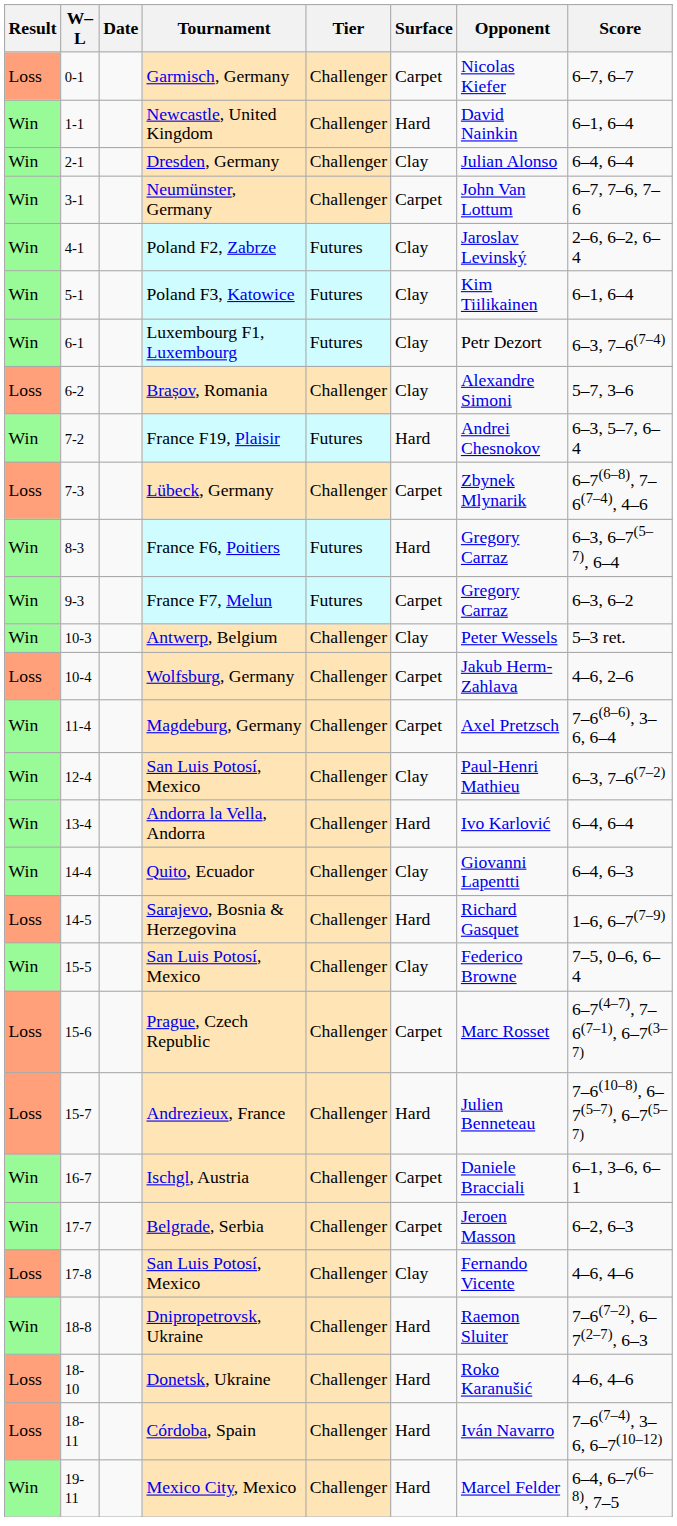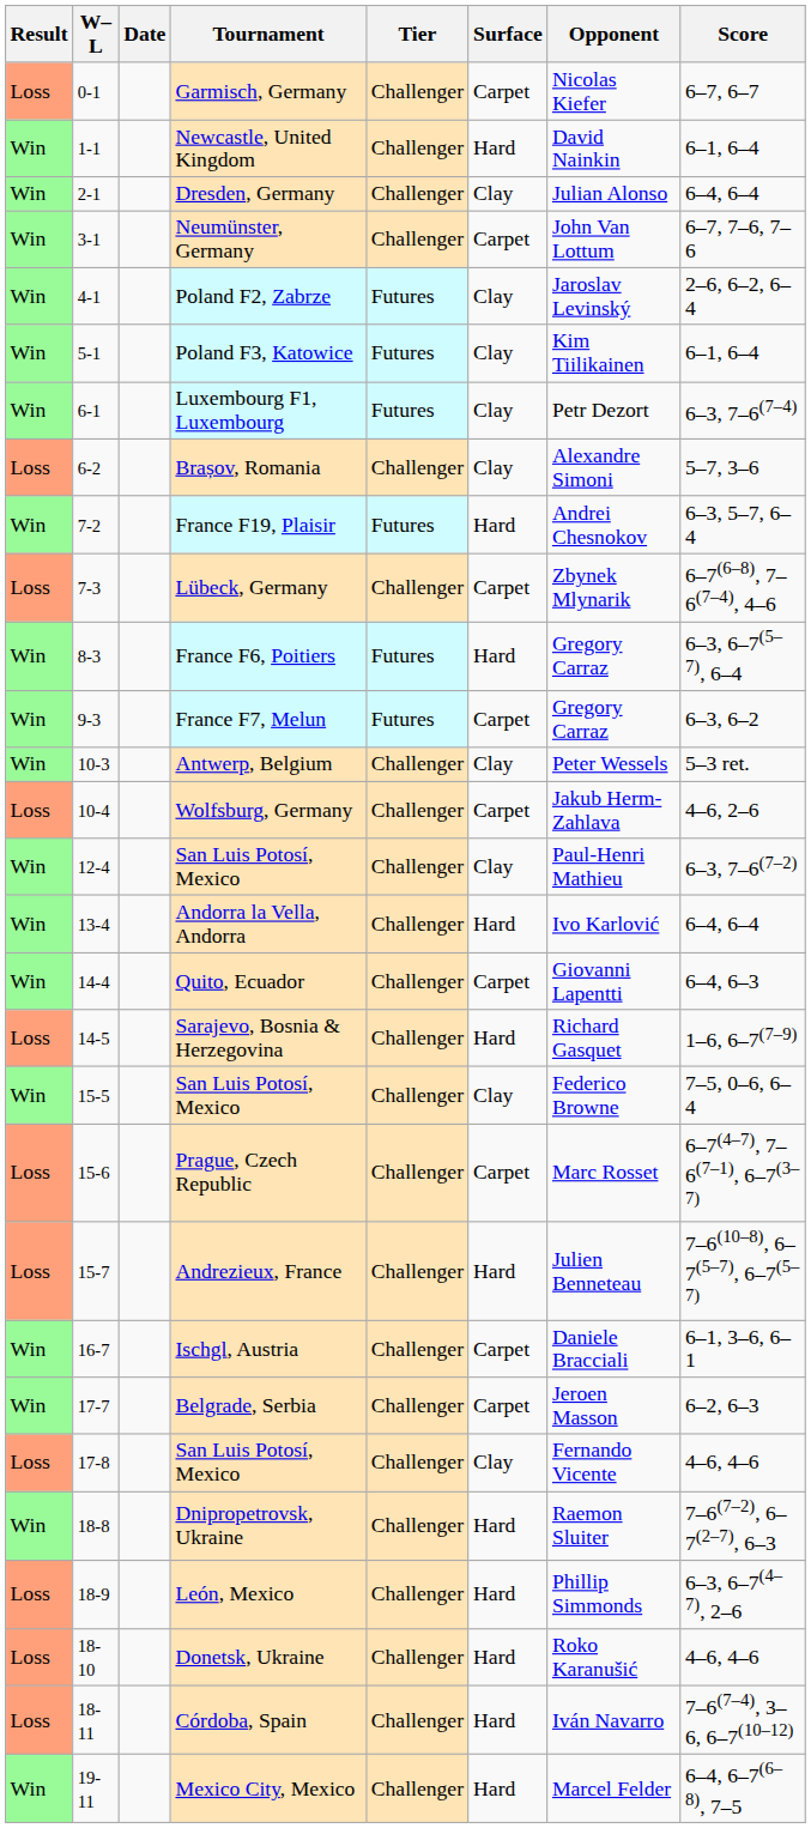 <table class="sortable wikitable">
 <tr>
 <th>Result</th>
 <th class="unsortable">W–L</th>
 <th>Date</th>
 <th>Tournament</th>
 <th>Tier</th>
 <th>Surface</th>
 <th>Opponent</th>
 <th class="unsortable">Score</th>
 </tr>
 <tr>
 <td style="background:#ffa07a;">Loss</td>
 <td><small>0-1</small></td>
 <td></td>
 <td style="background:moccasin;"><a href='#'>Garmisch</a>, Germany</td>
 <td style="background:moccasin;">Challenger</td>
 <td>Carpet</td>
 <td> <a href='#'>Nicolas Kiefer</a></td>
 <td>6–7, 6–7</td>
 </tr>
 <tr>
 <td style="background:#98fb98;">Win</td>
 <td><small>1-1</small></td>
 <td></td>
 <td style="background:moccasin;"><a href='#'>Newcastle</a>, United Kingdom</td>
 <td style="background:moccasin;">Challenger</td>
 <td>Hard</td>
 <td> <a href='#'>David Nainkin</a></td>
 <td>6–1, 6–4</td>
 </tr>
 <tr>
 <td style="background:#98fb98;">Win</td>
 <td><small>2-1</small></td>
 <td></td>
 <td style="background:moccasin;"><a href='#'>Dresden</a>, Germany</td>
 <td style="background:moccasin;">Challenger</td>
 <td>Clay</td>
 <td> <a href='#'>Julian Alonso</a></td>
 <td>6–4, 6–4</td>
 </tr>
 <tr>
 <td style="background:#98fb98;">Win</td>
 <td><small>3-1</small></td>
 <td></td>
 <td style="background:moccasin;"><a href='#'>Neumünster</a>, Germany</td>
 <td style="background:moccasin;">Challenger</td>
 <td>Carpet</td>
 <td> <a href='#'>John Van Lottum</a></td>
 <td>6–7, 7–6, 7–6</td>
 </tr>
 <tr>
 <td style="background:#98fb98;">Win</td>
 <td><small>4-1</small></td>
 <td></td>
 <td style="background:#cffcff;">Poland F2, <a href='#'>Zabrze</a></td>
 <td style="background:#cffcff;">Futures</td>
 <td>Clay</td>
 <td> <a href='#'>Jaroslav Levinský</a></td>
 <td>2–6, 6–2, 6–4</td>
 </tr>
 <tr>
 <td style="background:#98fb98;">Win</td>
 <td><small>5-1</small></td>
 <td></td>
 <td style="background:#cffcff;">Poland F3, <a href='#'>Katowice</a></td>
 <td style="background:#cffcff;">Futures</td>
 <td>Clay</td>
 <td> <a href='#'>Kim Tiilikainen</a></td>
 <td>6–1, 6–4</td>
 </tr>
 <tr>
 <td style="background:#98fb98;">Win</td>
 <td><small>6-1</small></td>
 <td></td>
 <td style="background:#cffcff;">Luxembourg F1, <a href='#'>Luxembourg</a></td>
 <td style="background:#cffcff;">Futures</td>
 <td>Clay</td>
 <td> Petr Dezort</td>
 <td>6–3, 7–6<sup>(7–4)</sup></td>
 </tr>
 <tr>
 <td style="background:#ffa07a;">Loss</td>
 <td><small>6-2</small></td>
 <td></td>
 <td style="background:moccasin;"><a href='#'>Brașov</a>, Romania</td>
 <td style="background:moccasin;">Challenger</td>
 <td>Clay</td>
 <td> <a href='#'>Alexandre Simoni</a></td>
 <td>5–7, 3–6</td>
 </tr>
 <tr>
 <td style="background:#98fb98;">Win</td>
 <td><small>7-2</small></td>
 <td></td>
 <td style="background:#cffcff;">France F19, <a href='#'>Plaisir</a></td>
 <td style="background:#cffcff;">Futures</td>
 <td>Hard</td>
 <td> <a href='#'>Andrei Chesnokov</a></td>
 <td>6–3, 5–7, 6–4</td>
 </tr>
 <tr>
 <td style="background:#ffa07a;">Loss</td>
 <td><small>7-3</small></td>
 <td></td>
 <td style="background:moccasin;"><a href='#'>Lübeck</a>, Germany</td>
 <td style="background:moccasin;">Challenger</td>
 <td>Carpet</td>
 <td> <a href='#'>Zbynek Mlynarik</a></td>
 <td>6–7<sup>(6–8)</sup>, 7–6<sup>(7–4)</sup>, 4–6</td>
 </tr>
 <tr>
 <td style="background:#98fb98;">Win</td>
 <td><small>8-3</small></td>
 <td></td>
 <td style="background:#cffcff;">France F6, <a href='#'>Poitiers</a></td>
 <td style="background:#cffcff;">Futures</td>
 <td>Hard</td>
 <td> <a href='#'>Gregory Carraz</a></td>
 <td>6–3, 6–7<sup>(5–7)</sup>, 6–4</td>
 </tr>
 <tr>
 <td style="background:#98fb98;">Win</td>
 <td><small>9-3</small></td>
 <td></td>
 <td style="background:#cffcff;">France F7, <a href='#'>Melun</a></td>
 <td style="background:#cffcff;">Futures</td>
 <td>Carpet</td>
 <td> <a href='#'>Gregory Carraz</a></td>
 <td>6–3, 6–2</td>
 </tr>
 <tr>
 <td style="background:#98fb98;">Win</td>
 <td><small>10-3</small></td>
 <td></td>
 <td style="background:moccasin;"><a href='#'>Antwerp</a>, Belgium</td>
 <td style="background:moccasin;">Challenger</td>
 <td>Clay</td>
 <td> <a href='#'>Peter Wessels</a></td>
 <td>5–3 ret.</td>
 </tr>
 <tr>
 <td style="background:#ffa07a;">Loss</td>
 <td><small>10-4</small></td>
 <td></td>
 <td style="background:moccasin;"><a href='#'>Wolfsburg</a>, Germany</td>
 <td style="background:moccasin;">Challenger</td>
 <td>Carpet</td>
 <td> <a href='#'>Jakub Herm-Zahlava</a></td>
 <td>4–6, 2–6</td>
 </tr>
 <tr>
 <td style="background:#98fb98;">Win</td>
-<td><small>11-4</small></td>
-<td></td>
-<td style="background:moccasin;"><a href='#'>Magdeburg</a>, Germany</td>
-<td style="background:moccasin;">Challenger</td>
-<td>Carpet</td>
-<td> <a href='#'>Axel Pretzsch</a></td>
-<td>7–6<sup>(8–6)</sup>, 3–6, 6–4</td>
-</tr>
-<tr>
-<td style="background:#98fb98;">Win</td>
 <td><small>12-4</small></td>
 <td></td>
 <td style="background:moccasin;"><a href='#'>San Luis Potosí</a>, Mexico</td>
 <td style="background:moccasin;">Challenger</td>
 <td>Clay</td>
 <td> <a href='#'>Paul-Henri Mathieu</a></td>
 <td>6–3, 7–6<sup>(7–2)</sup></td>
 </tr>
 <tr>
 <td style="background:#98fb98;">Win</td>
 <td><small>13-4</small></td>
 <td></td>
 <td style="background:moccasin;"><a href='#'>Andorra la Vella</a>, Andorra</td>
 <td style="background:moccasin;">Challenger</td>
 <td>Hard</td>
 <td> <a href='#'>Ivo Karlović</a></td>
 <td>6–4, 6–4</td>
 </tr>
 <tr>
 <td style="background:#98fb98;">Win</td>
 <td><small>14-4</small></td>
 <td></td>
 <td style="background:moccasin;"><a href='#'>Quito</a>, Ecuador</td>
 <td style="background:moccasin;">Challenger</td>
-<td>Clay</td>
+<td>Carpet</td>
 <td> <a href='#'>Giovanni Lapentti</a></td>
 <td>6–4, 6–3</td>
 </tr>
 <tr>
 <td style="background:#ffa07a;">Loss</td>
 <td><small>14-5</small></td>
 <td></td>
 <td style="background:moccasin;"><a href='#'>Sarajevo</a>, Bosnia & Herzegovina</td>
 <td style="background:moccasin;">Challenger</td>
 <td>Hard</td>
 <td> <a href='#'>Richard Gasquet</a></td>
 <td>1–6, 6–7<sup>(7–9)</sup></td>
 </tr>
 <tr>
 <td style="background:#98fb98;">Win</td>
 <td><small>15-5</small></td>
 <td></td>
 <td style="background:moccasin;"><a href='#'>San Luis Potosí</a>, Mexico</td>
 <td style="background:moccasin;">Challenger</td>
 <td>Clay</td>
 <td> <a href='#'>Federico Browne</a></td>
 <td>7–5, 0–6, 6–4</td>
 </tr>
 <tr>
 <td style="background:#ffa07a;">Loss</td>
 <td><small>15-6</small></td>
 <td></td>
 <td style="background:moccasin;"><a href='#'>Prague</a>, Czech Republic</td>
 <td style="background:moccasin;">Challenger</td>
 <td>Carpet</td>
 <td> <a href='#'>Marc Rosset</a></td>
 <td>6–7<sup>(4–7)</sup>, 7–6<sup>(7–1)</sup>, 6–7<sup>(3–7)</sup></td>
 </tr>
 <tr>
 <td style="background:#ffa07a;">Loss</td>
 <td><small>15-7</small></td>
 <td></td>
 <td style="background:moccasin;"><a href='#'>Andrezieux</a>, France</td>
 <td style="background:moccasin;">Challenger</td>
 <td>Hard</td>
 <td> <a href='#'>Julien Benneteau</a></td>
 <td>7–6<sup>(10–8)</sup>, 6–7<sup>(5–7)</sup>, 6–7<sup>(5–7)</sup></td>
 </tr>
 <tr>
 <td style="background:#98fb98;">Win</td>
 <td><small>16-7</small></td>
 <td></td>
 <td style="background:moccasin;"><a href='#'>Ischgl</a>, Austria</td>
 <td style="background:moccasin;">Challenger</td>
 <td>Carpet</td>
 <td> <a href='#'>Daniele Bracciali</a></td>
 <td>6–1, 3–6, 6–1</td>
 </tr>
 <tr>
 <td style="background:#98fb98;">Win</td>
 <td><small>17-7</small></td>
 <td></td>
 <td style="background:moccasin;"><a href='#'>Belgrade</a>, Serbia</td>
 <td style="background:moccasin;">Challenger</td>
 <td>Carpet</td>
 <td> <a href='#'>Jeroen Masson</a></td>
 <td>6–2, 6–3</td>
 </tr>
 <tr>
 <td style="background:#ffa07a;">Loss</td>
 <td><small>17-8</small></td>
 <td></td>
 <td style="background:moccasin;"><a href='#'>San Luis Potosí</a>, Mexico</td>
 <td style="background:moccasin;">Challenger</td>
 <td>Clay</td>
 <td> <a href='#'>Fernando Vicente</a></td>
 <td>4–6, 4–6</td>
 </tr>
 <tr>
 <td style="background:#98fb98;">Win</td>
 <td><small>18-8</small></td>
 <td></td>
 <td style="background:moccasin;"><a href='#'>Dnipropetrovsk</a>, Ukraine</td>
 <td style="background:moccasin;">Challenger</td>
 <td>Hard</td>
 <td> <a href='#'>Raemon Sluiter</a></td>
 <td>7–6<sup>(7–2)</sup>, 6–7<sup>(2–7)</sup>, 6–3</td>
 </tr>
 <tr>
 <td style="background:#ffa07a;">Loss</td>
+<td><small>18-9</small></td>
+<td></td>
+<td style="background:moccasin;"><a href='#'>León</a>, Mexico</td>
+<td style="background:moccasin;">Challenger</td>
+<td>Hard</td>
+<td> <a href='#'>Phillip Simmonds</a></td>
+<td>6–3, 6–7<sup>(4–7)</sup>, 2–6</td>
+</tr>
+<tr>
+<td style="background:#ffa07a;">Loss</td>
 <td><small>18-10</small></td>
 <td></td>
 <td style="background:moccasin;"><a href='#'>Donetsk</a>, Ukraine</td>
 <td style="background:moccasin;">Challenger</td>
 <td>Hard</td>
 <td> <a href='#'>Roko Karanušić</a></td>
 <td>4–6, 4–6</td>
 </tr>
 <tr>
 <td style="background:#ffa07a;">Loss</td>
 <td><small>18-11</small></td>
 <td></td>
 <td style="background:moccasin;"><a href='#'>Córdoba</a>, Spain</td>
 <td style="background:moccasin;">Challenger</td>
 <td>Hard</td>
 <td> <a href='#'>Iván Navarro</a></td>
 <td>7–6<sup>(7–4)</sup>, 3–6, 6–7<sup>(10–12)</sup></td>
 </tr>
 <tr>
 <td style="background:#98fb98;">Win</td>
 <td><small>19-11</small></td>
 <td></td>
 <td style="background:moccasin;"><a href='#'>Mexico City</a>, Mexico</td>
 <td style="background:moccasin;">Challenger</td>
 <td>Hard</td>
 <td> <a href='#'>Marcel Felder</a></td>
 <td>6–4, 6–7<sup>(6–8)</sup>, 7–5</td>
 </tr>
 </table>
